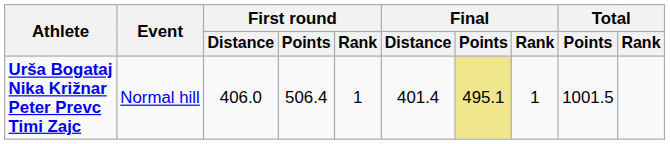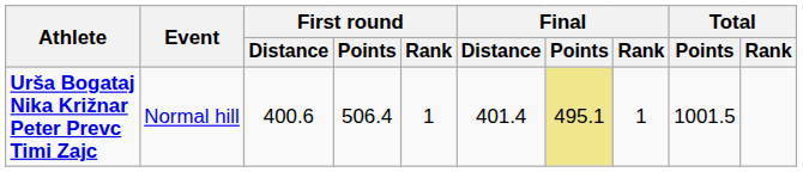 <table class="wikitable" style="font-size:90%">
 <tr>
 <th rowspan=2>Athlete</th>
 <th rowspan=2>Event</th>
 <th colspan=3>First round</th>
 <th colspan=3>Final</th>
 <th colspan=2>Total</th>
 </tr>
 <tr style="font-size:95%">
 <th>Distance</th>
 <th>Points</th>
 <th>Rank</th>
 <th>Distance</th>
 <th>Points</th>
 <th>Rank</th>
 <th>Points</th>
 <th>Rank</th>
 </tr>
 <tr align=center>
 <td align=left><strong><a href='#'>Urša Bogataj</a><br><a href='#'>Nika Križnar</a><br><a href='#'>Peter Prevc</a><br><a href='#'>Timi Zajc</a></strong></td>
 <td align=left><a href='#'>Normal hill</a></td>
-<td>406.0</td>
+<td>400.6</td>
 <td>506.4</td>
 <td>1</td>
 <td>401.4</td>
 <td style="background: khaki;">495.1</td>
 <td>1</td>
 <td>1001.5</td>
 <td></td>
 </tr>
 </table>
